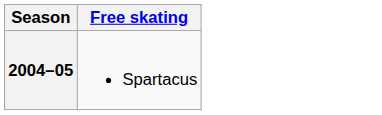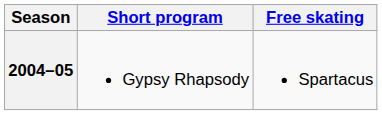 <table class="wikitable" style="text-align:center">
 <tr>
 <th>Season</th>
+<th><a href='#'>Short program</a></th>
 <th><a href='#'>Free skating</a></th>
 </tr>
 <tr>
 <th>2004–05<br> </th>
+<td><br><ul><li>Gypsy Rhapsody</li></ul></td>
 <td><br><ul><li>Spartacus <br></li></ul></td>
 </tr>
 </table>
